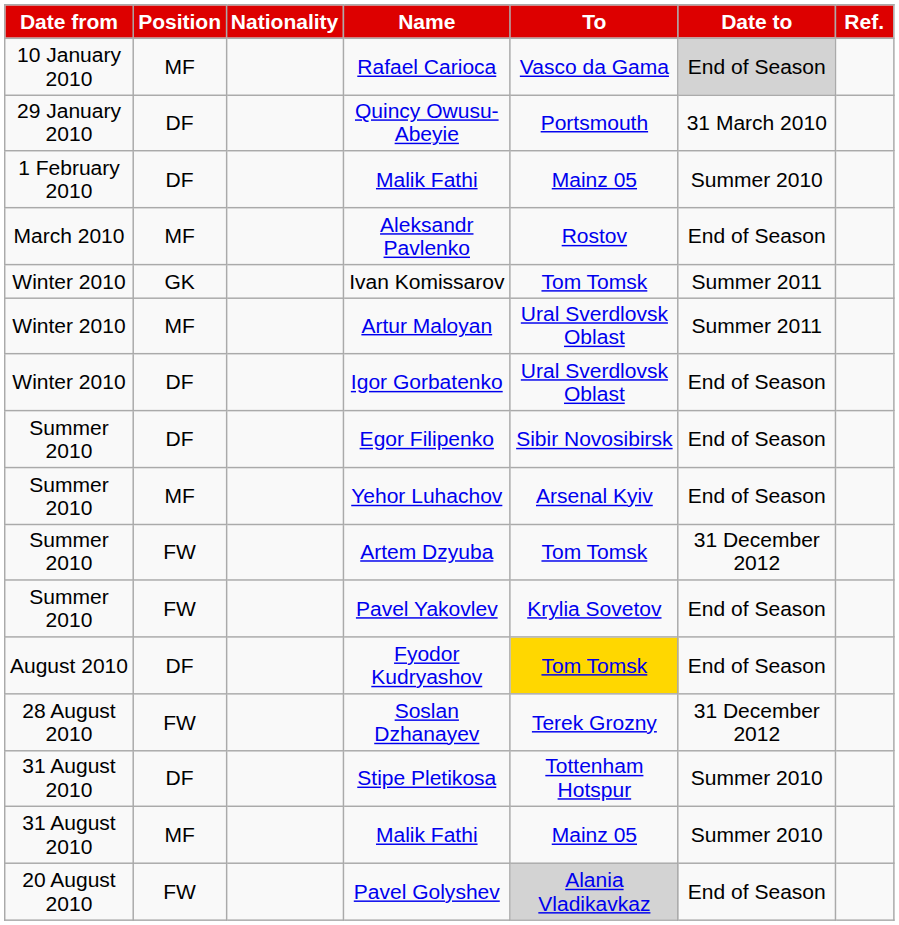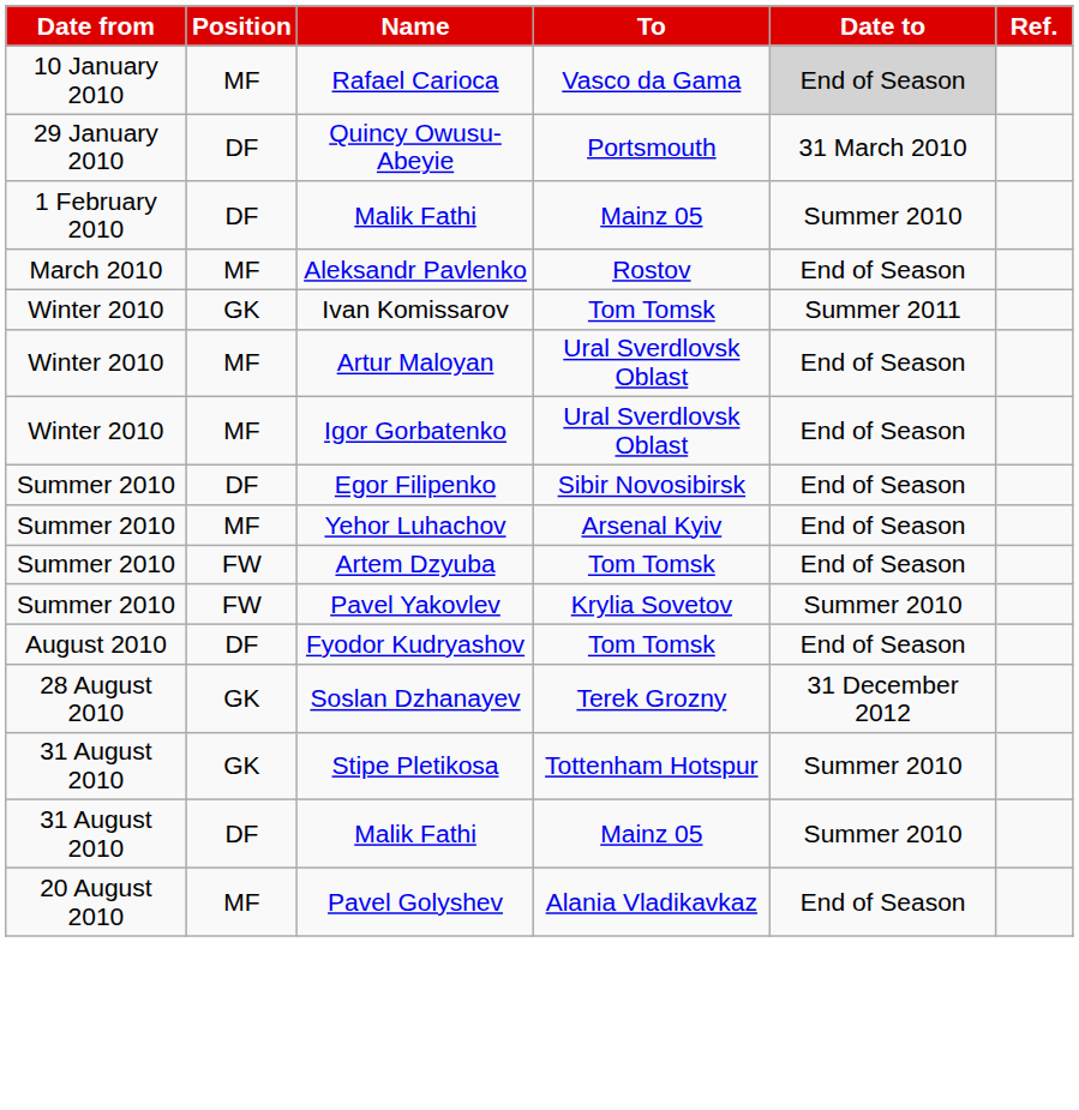 <table class="wikitable" style="text-align:center; font-size:90%; ">
 <tr>
 <th style="background:#DD0000; color:white; width:150px;">Date from</th>
 <th style="background:#DD0000; color:white; width:50px;">Position</th>
-<th style="background:#DD0000; color:white; width:50px;">Nationality</th>
 <th style="background:#DD0000; color:white; width:200px;">Name</th>
 <th style="background:#DD0000; color:white; width:200px;">To</th>
 <th style="background:#DD0000; color:white; width:200px;">Date to</th>
 <th style="background:#DD0000; color:white; width:50px;">Ref.</th>
 </tr>
 <tr>
 <td>10 January 2010</td>
 <td>MF</td>
-<td></td>
 <td><a href='#'>Rafael Carioca</a></td>
 <td><a href='#'>Vasco da Gama</a></td>
 <td style="background: lightgrey;">End of Season</td>
 <td></td>
 </tr>
 <tr>
 <td>29 January 2010</td>
 <td>DF</td>
-<td></td>
 <td><a href='#'>Quincy Owusu-Abeyie</a></td>
 <td><a href='#'>Portsmouth</a></td>
 <td>31 March 2010</td>
 <td></td>
 </tr>
 <tr>
 <td>1 February 2010</td>
 <td>DF</td>
-<td></td>
 <td><a href='#'>Malik Fathi</a></td>
 <td><a href='#'>Mainz 05</a></td>
 <td>Summer 2010</td>
 <td></td>
 </tr>
 <tr>
 <td>March 2010</td>
 <td>MF</td>
-<td></td>
 <td><a href='#'>Aleksandr Pavlenko</a></td>
 <td><a href='#'>Rostov</a></td>
 <td>End of Season</td>
 <td></td>
 </tr>
 <tr>
 <td>Winter 2010</td>
 <td>GK</td>
-<td></td>
 <td>Ivan Komissarov</td>
 <td><a href='#'>Tom Tomsk</a></td>
 <td>Summer 2011</td>
 <td></td>
 </tr>
 <tr>
 <td>Winter 2010</td>
 <td>MF</td>
-<td></td>
 <td><a href='#'>Artur Maloyan</a></td>
 <td><a href='#'>Ural Sverdlovsk Oblast</a></td>
-<td>Summer 2011</td>
+<td>End of Season</td>
 <td></td>
 </tr>
 <tr>
 <td>Winter 2010</td>
-<td>DF</td>
-<td></td>
+<td>MF</td>
 <td><a href='#'>Igor Gorbatenko</a></td>
 <td><a href='#'>Ural Sverdlovsk Oblast</a></td>
 <td>End of Season</td>
 <td></td>
 </tr>
 <tr>
 <td>Summer 2010</td>
 <td>DF</td>
-<td></td>
 <td><a href='#'>Egor Filipenko</a></td>
 <td><a href='#'>Sibir Novosibirsk</a></td>
 <td>End of Season</td>
 <td></td>
 </tr>
 <tr>
 <td>Summer 2010</td>
 <td>MF</td>
-<td></td>
 <td><a href='#'>Yehor Luhachov</a></td>
 <td><a href='#'>Arsenal Kyiv</a></td>
 <td>End of Season</td>
 <td></td>
 </tr>
 <tr>
 <td>Summer 2010</td>
 <td>FW</td>
-<td></td>
 <td><a href='#'>Artem Dzyuba</a></td>
 <td><a href='#'>Tom Tomsk</a></td>
-<td>31 December 2012</td>
+<td>End of Season</td>
 <td></td>
 </tr>
 <tr>
 <td>Summer 2010</td>
 <td>FW</td>
-<td></td>
 <td><a href='#'>Pavel Yakovlev</a></td>
 <td><a href='#'>Krylia Sovetov</a></td>
-<td>End of Season</td>
+<td>Summer 2010</td>
 <td></td>
 </tr>
 <tr>
 <td>August 2010</td>
 <td>DF</td>
-<td></td>
 <td><a href='#'>Fyodor Kudryashov</a></td>
-<td style="background: gold;"><a href='#'>Tom Tomsk</a></td>
+<td><a href='#'>Tom Tomsk</a></td>
 <td>End of Season</td>
 <td></td>
 </tr>
 <tr>
 <td>28 August 2010</td>
-<td>FW</td>
-<td></td>
+<td>GK</td>
 <td><a href='#'>Soslan Dzhanayev</a></td>
 <td><a href='#'>Terek Grozny</a></td>
 <td>31 December 2012</td>
 <td></td>
 </tr>
 <tr>
 <td>31 August 2010</td>
-<td>DF</td>
-<td></td>
+<td>GK</td>
 <td><a href='#'>Stipe Pletikosa</a></td>
 <td><a href='#'>Tottenham Hotspur</a></td>
 <td>Summer 2010</td>
 <td></td>
 </tr>
 <tr>
 <td>31 August 2010</td>
-<td>MF</td>
-<td></td>
+<td>DF</td>
 <td><a href='#'>Malik Fathi</a></td>
 <td><a href='#'>Mainz 05</a></td>
 <td>Summer 2010</td>
 <td></td>
 </tr>
 <tr>
 <td>20 August 2010</td>
-<td>FW</td>
-<td></td>
+<td>MF</td>
 <td><a href='#'>Pavel Golyshev</a></td>
-<td style="background: lightgrey;"><a href='#'>Alania Vladikavkaz</a></td>
+<td><a href='#'>Alania Vladikavkaz</a></td>
 <td>End of Season</td>
 <td></td>
 </tr>
 </table>
